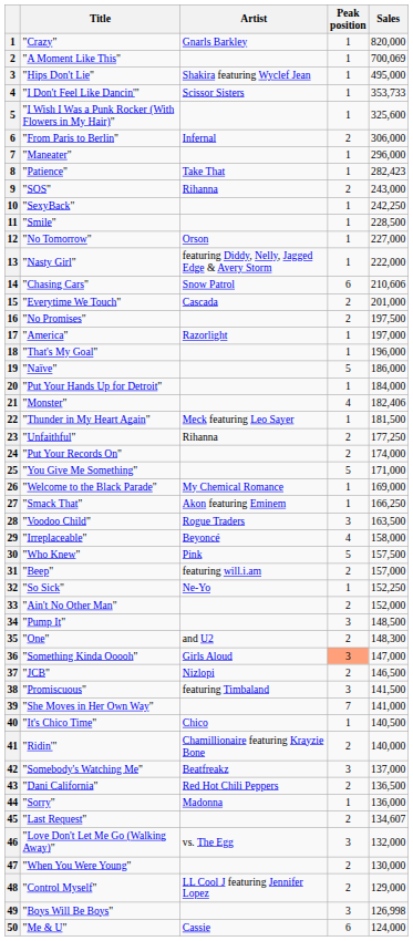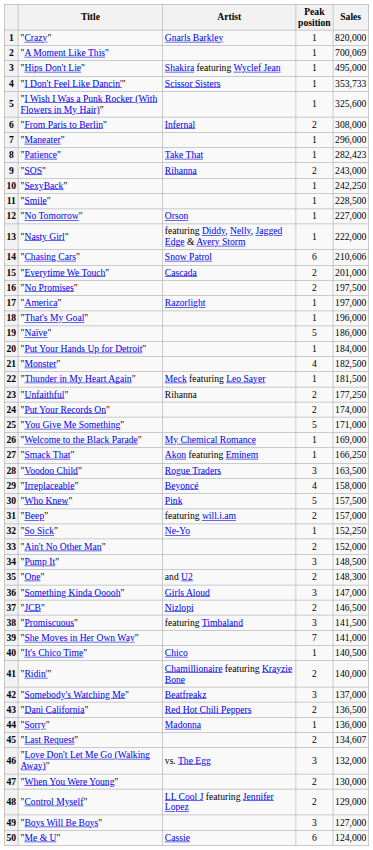 <table class="wikitable sortable plainrowheaders">
 <tr>
 <th scope=col></th>
 <th scope=col>Title</th>
 <th scope=col>Artist</th>
 <th scope=col>Peak<br>position</th>
 <th scope=col>Sales</th>
 </tr>
 <tr>
 <th scope=row style="text-align:center;">1</th>
 <td>"<a href='#'>Crazy</a>"</td>
 <td><a href='#'>Gnarls Barkley</a></td>
 <td align="center">1</td>
 <td>820,000</td>
 </tr>
 <tr>
 <th scope=row style="text-align:center;">2</th>
 <td>"<a href='#'>A Moment Like This</a>"</td>
 <td></td>
 <td align="center">1</td>
 <td>700,069</td>
 </tr>
 <tr>
 <th scope=row style="text-align:center;">3</th>
 <td>"<a href='#'>Hips Don't Lie</a>"</td>
 <td><a href='#'>Shakira</a> featuring <a href='#'>Wyclef Jean</a></td>
 <td align="center">1</td>
 <td>495,000</td>
 </tr>
 <tr>
 <th scope=row style="text-align:center;">4</th>
 <td>"<a href='#'>I Don't Feel Like Dancin'</a>"</td>
 <td><a href='#'>Scissor Sisters</a></td>
 <td align="center">1</td>
 <td>353,733</td>
 </tr>
 <tr>
 <th scope=row style="text-align:center;">5</th>
 <td>"<a href='#'>I Wish I Was a Punk Rocker (With Flowers in My Hair)</a>"</td>
 <td></td>
 <td align="center">1</td>
 <td>325,600</td>
 </tr>
 <tr>
 <th scope=row style="text-align:center;">6</th>
 <td>"<a href='#'>From Paris to Berlin</a>"</td>
 <td><a href='#'>Infernal</a></td>
 <td align="center">2</td>
-<td>306,000</td>
+<td>308,000</td>
 </tr>
 <tr>
 <th scope=row style="text-align:center;">7</th>
 <td>"<a href='#'>Maneater</a>"</td>
 <td></td>
 <td align="center">1</td>
 <td>296,000</td>
 </tr>
 <tr>
 <th scope=row style="text-align:center;">8</th>
 <td>"<a href='#'>Patience</a>"</td>
 <td><a href='#'>Take That</a></td>
 <td align="center">1</td>
 <td>282,423</td>
 </tr>
 <tr>
 <th scope=row style="text-align:center;">9</th>
 <td>"<a href='#'>SOS</a>"</td>
 <td><a href='#'>Rihanna</a></td>
 <td align="center">2</td>
 <td>243,000</td>
 </tr>
 <tr>
 <th scope=row style="text-align:center;">10</th>
 <td>"<a href='#'>SexyBack</a>"</td>
 <td></td>
 <td align="center">1</td>
 <td>242,250</td>
 </tr>
 <tr>
 <th scope=row style="text-align:center;">11</th>
 <td>"<a href='#'>Smile</a>"</td>
 <td></td>
 <td align="center">1</td>
 <td>228,500</td>
 </tr>
 <tr>
 <th scope=row style="text-align:center;">12</th>
 <td>"<a href='#'>No Tomorrow</a>"</td>
 <td><a href='#'>Orson</a></td>
 <td align="center">1</td>
 <td>227,000</td>
 </tr>
 <tr>
 <th scope=row style="text-align:center;">13</th>
 <td>"<a href='#'>Nasty Girl</a>"</td>
 <td> featuring <a href='#'>Diddy</a>, <a href='#'>Nelly</a>, <a href='#'>Jagged Edge</a> & <a href='#'>Avery Storm</a></td>
 <td align="center">1</td>
 <td>222,000</td>
 </tr>
 <tr>
 <th scope=row style="text-align:center;">14</th>
 <td>"<a href='#'>Chasing Cars</a>"</td>
 <td><a href='#'>Snow Patrol</a></td>
 <td align="center">6</td>
 <td>210,606</td>
 </tr>
 <tr>
 <th scope=row style="text-align:center;">15</th>
 <td>"<a href='#'>Everytime We Touch</a>"</td>
 <td><a href='#'>Cascada</a></td>
 <td align="center">2</td>
 <td>201,000</td>
 </tr>
 <tr>
 <th scope=row style="text-align:center;">16</th>
 <td>"<a href='#'>No Promises</a>"</td>
 <td></td>
 <td align="center">2</td>
 <td>197,500</td>
 </tr>
 <tr>
 <th scope=row style="text-align:center;">17</th>
 <td>"<a href='#'>America</a>"</td>
 <td><a href='#'>Razorlight</a></td>
 <td align="center">1</td>
 <td>197,000</td>
 </tr>
 <tr>
 <th scope=row style="text-align:center;">18</th>
 <td>"<a href='#'>That's My Goal</a>"</td>
 <td></td>
 <td align="center">1</td>
 <td>196,000</td>
 </tr>
 <tr>
 <th scope=row style="text-align:center;">19</th>
 <td>"<a href='#'>Naïve</a>"</td>
 <td></td>
 <td align="center">5</td>
 <td>186,000</td>
 </tr>
 <tr>
 <th scope=row style="text-align:center;">20</th>
 <td>"<a href='#'>Put Your Hands Up for Detroit</a>"</td>
 <td></td>
 <td align="center">1</td>
 <td>184,000</td>
 </tr>
 <tr>
 <th scope=row style="text-align:center;">21</th>
 <td>"<a href='#'>Monster</a>"</td>
 <td></td>
 <td align="center">4</td>
-<td>182,406</td>
+<td>182,500</td>
 </tr>
 <tr>
 <th scope=row style="text-align:center;">22</th>
 <td>"<a href='#'>Thunder in My Heart Again</a>"</td>
 <td><a href='#'>Meck</a> featuring <a href='#'>Leo Sayer</a></td>
 <td align="center">1</td>
 <td>181,500</td>
 </tr>
 <tr>
 <th scope=row style="text-align:center;">23</th>
 <td>"<a href='#'>Unfaithful</a>"</td>
 <td>Rihanna</td>
 <td align="center">2</td>
 <td>177,250</td>
 </tr>
 <tr>
 <th scope=row style="text-align:center;">24</th>
 <td>"<a href='#'>Put Your Records On</a>"</td>
 <td></td>
 <td align="center">2</td>
 <td>174,000</td>
 </tr>
 <tr>
 <th scope=row style="text-align:center;">25</th>
 <td>"<a href='#'>You Give Me Something</a>"</td>
 <td></td>
 <td align="center">5</td>
 <td>171,000</td>
 </tr>
 <tr>
 <th scope=row style="text-align:center;">26</th>
 <td>"<a href='#'>Welcome to the Black Parade</a>"</td>
 <td><a href='#'>My Chemical Romance</a></td>
 <td align="center">1</td>
 <td>169,000</td>
 </tr>
 <tr>
 <th scope=row style="text-align:center;">27</th>
 <td>"<a href='#'>Smack That</a>"</td>
 <td><a href='#'>Akon</a> featuring <a href='#'>Eminem</a></td>
 <td align="center">1</td>
 <td>166,250</td>
 </tr>
 <tr>
 <th scope=row style="text-align:center;">28</th>
 <td>"<a href='#'>Voodoo Child</a>"</td>
 <td><a href='#'>Rogue Traders</a></td>
 <td align="center">3</td>
 <td>163,500</td>
 </tr>
 <tr>
 <th scope=row style="text-align:center;">29</th>
 <td>"<a href='#'>Irreplaceable</a>"</td>
 <td><a href='#'>Beyoncé</a></td>
 <td align="center">4</td>
 <td>158,000</td>
 </tr>
 <tr>
 <th scope=row style="text-align:center;">30</th>
 <td>"<a href='#'>Who Knew</a>"</td>
 <td><a href='#'>Pink</a></td>
 <td align="center">5</td>
 <td>157,500</td>
 </tr>
 <tr>
 <th scope=row style="text-align:center;">31</th>
 <td>"<a href='#'>Beep</a>"</td>
 <td> featuring <a href='#'>will.i.am</a></td>
 <td align="center">2</td>
 <td>157,000</td>
 </tr>
 <tr>
 <th scope=row style="text-align:center;">32</th>
 <td>"<a href='#'>So Sick</a>"</td>
 <td><a href='#'>Ne-Yo</a></td>
 <td align="center">1</td>
 <td>152,250</td>
 </tr>
 <tr>
 <th scope=row style="text-align:center;">33</th>
 <td>"<a href='#'>Ain't No Other Man</a>"</td>
 <td></td>
 <td align="center">2</td>
 <td>152,000</td>
 </tr>
 <tr>
 <th scope=row style="text-align:center;">34</th>
 <td>"<a href='#'>Pump It</a>"</td>
 <td></td>
 <td align="center">3</td>
 <td>148,500</td>
 </tr>
 <tr>
 <th scope=row style="text-align:center;">35</th>
 <td>"<a href='#'>One</a>"</td>
 <td> and <a href='#'>U2</a></td>
 <td align="center">2</td>
 <td>148,300</td>
 </tr>
 <tr>
 <th scope=row style="text-align:center;">36</th>
 <td>"<a href='#'>Something Kinda Ooooh</a>"</td>
 <td><a href='#'>Girls Aloud</a></td>
-<td align="center" style="background: lightsalmon;">3</td>
+<td align="center">3</td>
 <td>147,000</td>
 </tr>
 <tr>
 <th scope=row style="text-align:center;">37</th>
 <td>"<a href='#'>JCB</a>"</td>
 <td><a href='#'>Nizlopi</a></td>
 <td align="center">2</td>
 <td>146,500</td>
 </tr>
 <tr>
 <th scope=row style="text-align:center;">38</th>
 <td>"<a href='#'>Promiscuous</a>"</td>
 <td> featuring <a href='#'>Timbaland</a></td>
 <td align="center">3</td>
 <td>141,500</td>
 </tr>
 <tr>
 <th scope=row style="text-align:center;">39</th>
 <td>"<a href='#'>She Moves in Her Own Way</a>"</td>
 <td></td>
 <td align="center">7</td>
 <td>141,000</td>
 </tr>
 <tr>
 <th scope=row style="text-align:center;">40</th>
 <td>"<a href='#'>It's Chico Time</a>"</td>
 <td><a href='#'>Chico</a></td>
 <td align="center">1</td>
 <td>140,500</td>
 </tr>
 <tr>
 <th scope=row style="text-align:center;">41</th>
 <td>"<a href='#'>Ridin'</a>"</td>
 <td><a href='#'>Chamillionaire</a> featuring <a href='#'>Krayzie Bone</a></td>
 <td align="center">2</td>
 <td>140,000</td>
 </tr>
 <tr>
 <th scope=row style="text-align:center;">42</th>
 <td>"<a href='#'>Somebody's Watching Me</a>"</td>
 <td><a href='#'>Beatfreakz</a></td>
 <td align="center">3</td>
 <td>137,000</td>
 </tr>
 <tr>
 <th scope=row style="text-align:center;">43</th>
 <td>"<a href='#'>Dani California</a>"</td>
 <td><a href='#'>Red Hot Chili Peppers</a></td>
 <td align="center">2</td>
 <td>136,500</td>
 </tr>
 <tr>
 <th scope=row style="text-align:center;">44</th>
 <td>"<a href='#'>Sorry</a>"</td>
 <td><a href='#'>Madonna</a></td>
 <td align="center">1</td>
 <td>136,000</td>
 </tr>
 <tr>
 <th scope=row style="text-align:center;">45</th>
 <td>"<a href='#'>Last Request</a>"</td>
 <td></td>
 <td align="center">2</td>
 <td>134,607</td>
 </tr>
 <tr>
 <th scope=row style="text-align:center;">46</th>
 <td>"<a href='#'>Love Don't Let Me Go (Walking Away)</a>"</td>
 <td> vs. <a href='#'>The Egg</a></td>
 <td align="center">3</td>
 <td>132,000</td>
 </tr>
 <tr>
 <th scope=row style="text-align:center;">47</th>
 <td>"<a href='#'>When You Were Young</a>"</td>
 <td></td>
 <td align="center">2</td>
 <td>130,000</td>
 </tr>
 <tr>
 <th scope=row style="text-align:center;">48</th>
 <td>"<a href='#'>Control Myself</a>"</td>
 <td><a href='#'>LL Cool J</a> featuring <a href='#'>Jennifer Lopez</a></td>
 <td align="center">2</td>
 <td>129,000</td>
 </tr>
 <tr>
 <th scope=row style="text-align:center;">49</th>
 <td>"<a href='#'>Boys Will Be Boys</a>"</td>
 <td></td>
 <td align="center">3</td>
-<td>126,998</td>
+<td>127,000</td>
 </tr>
 <tr>
 <th scope=row style="text-align:center;">50</th>
 <td>"<a href='#'>Me & U</a>"</td>
 <td><a href='#'>Cassie</a></td>
 <td align="center">6</td>
 <td>124,000</td>
 </tr>
 </table>
